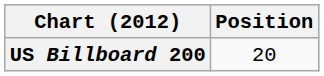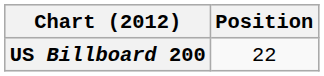 <table class="wikitable plainrowheaders" style="text-align:center">
 <tr>
 <th scope="col">Chart (2012)</th>
 <th scope="col">Position</th>
 </tr>
 <tr>
 <th scope="row">US <em>Billboard</em> 200</th>
-<td>20</td>
+<td>22</td>
 </tr>
 </table>
